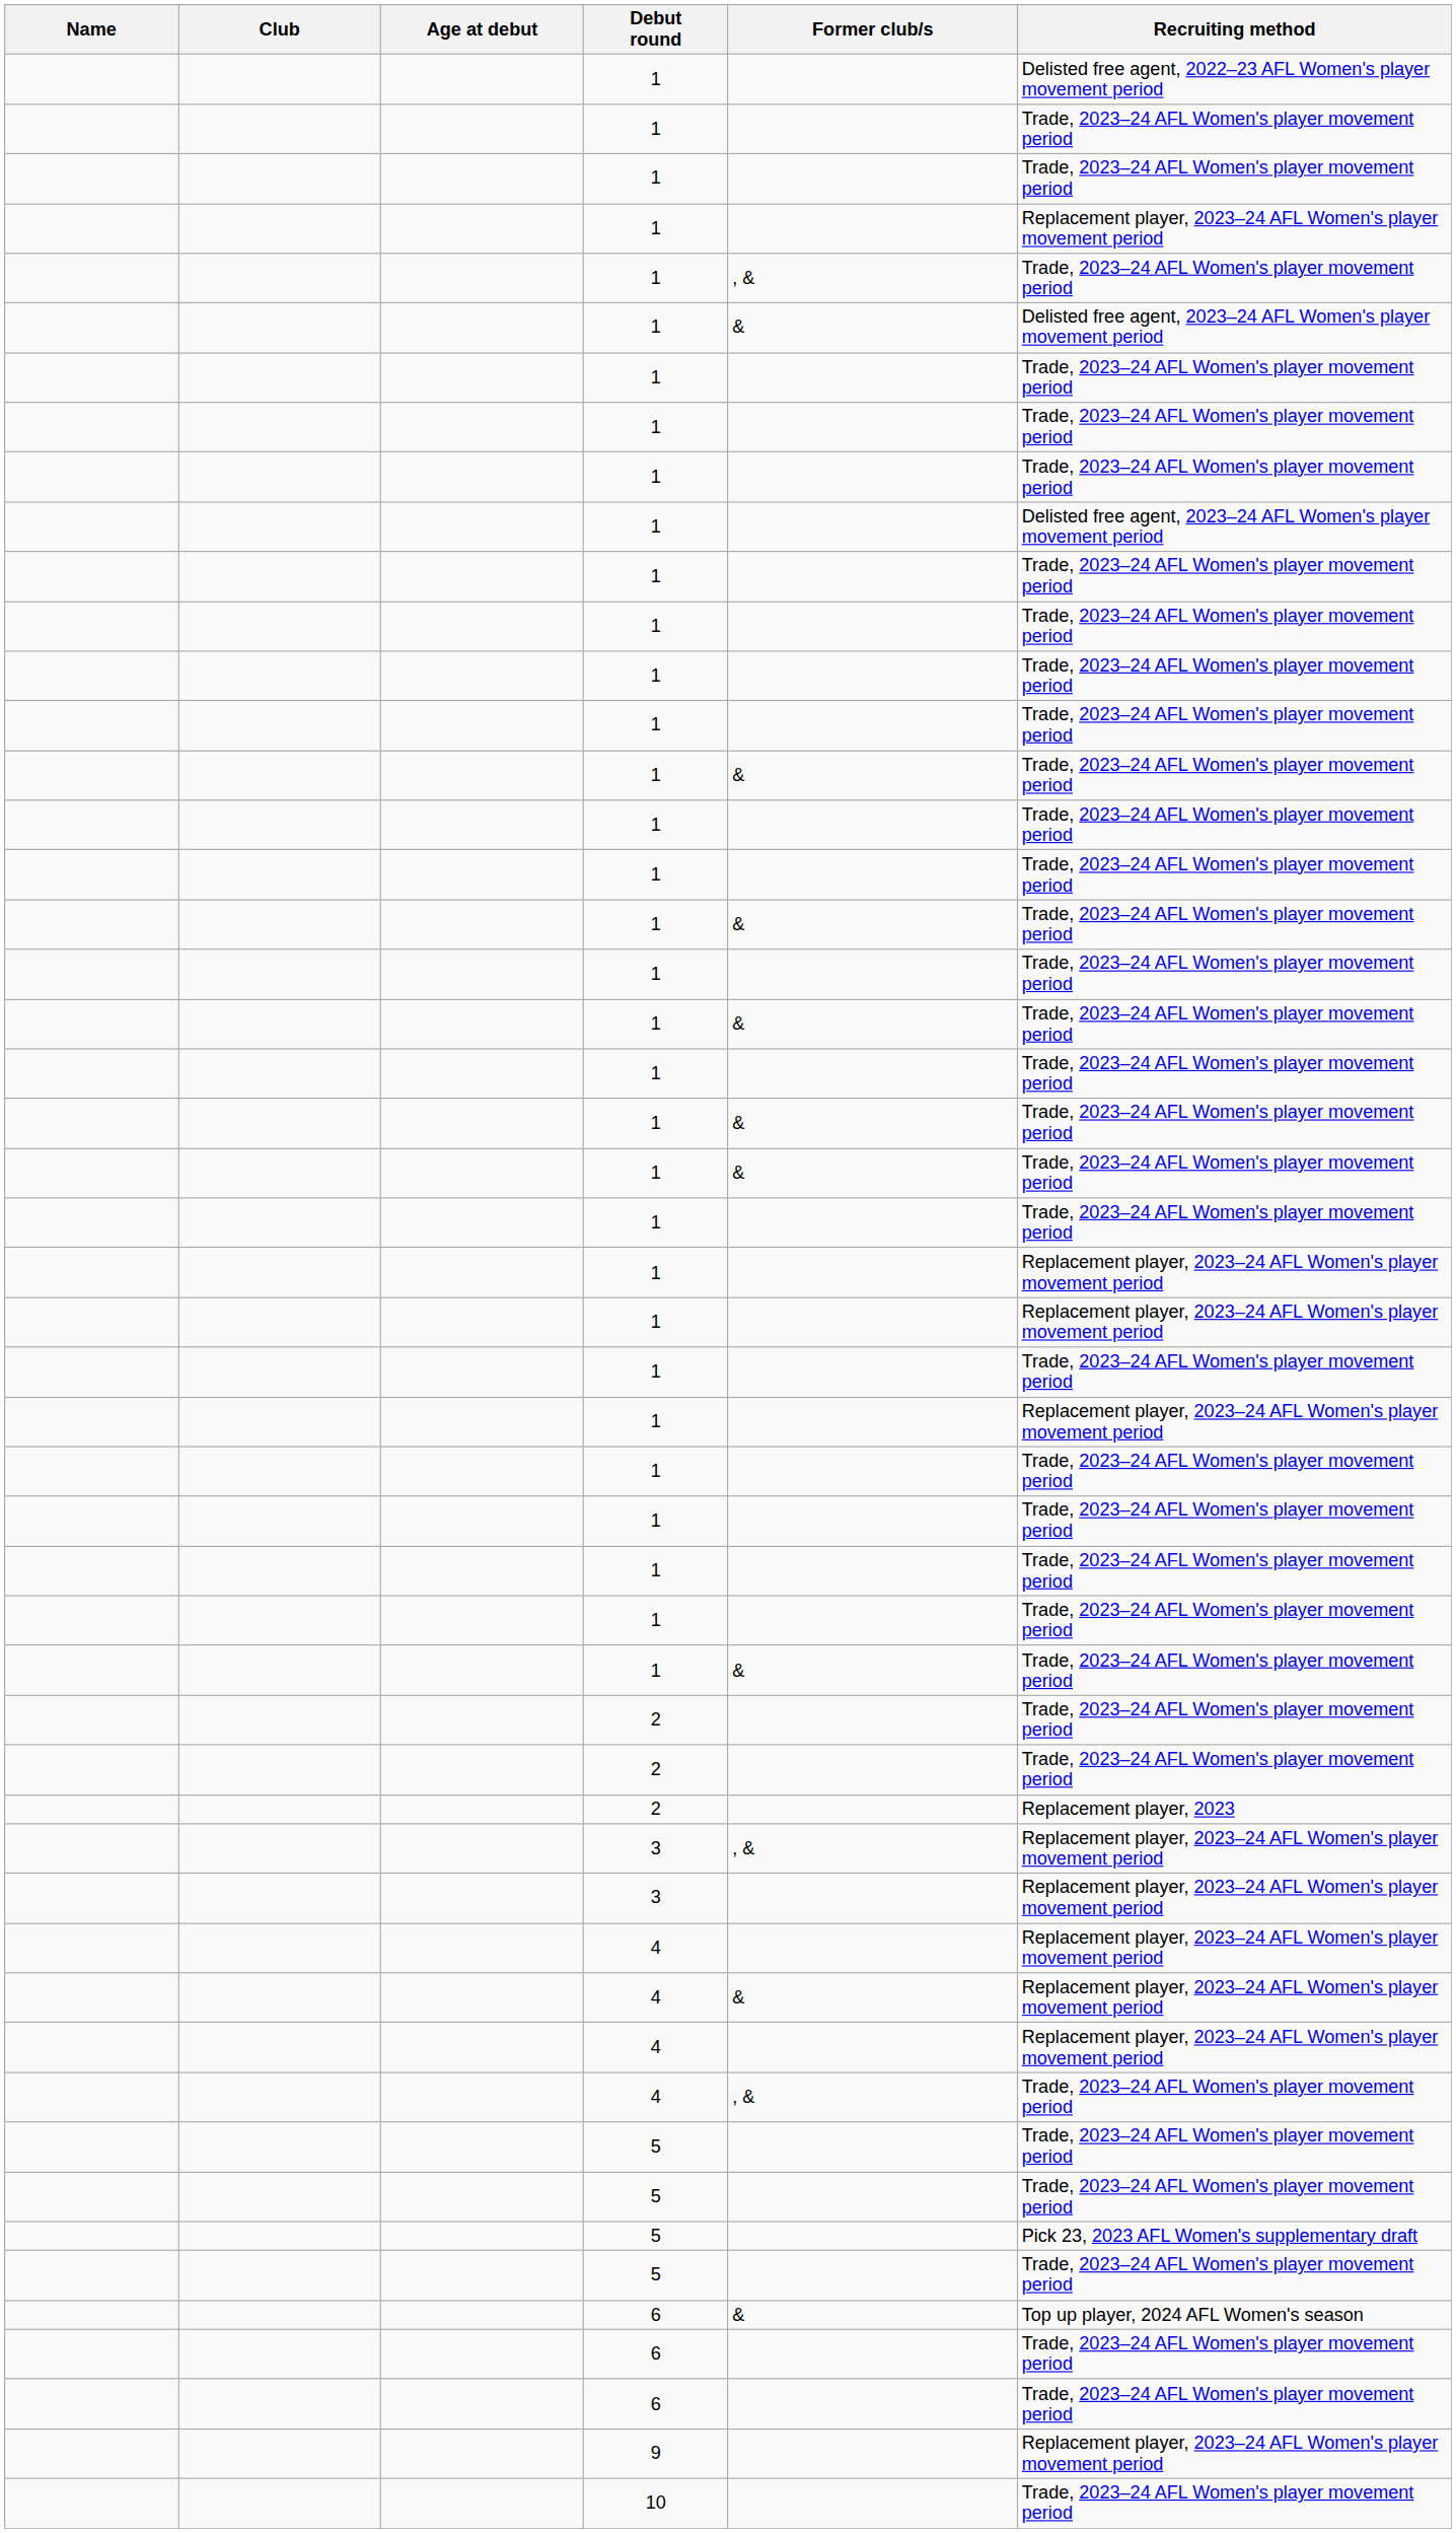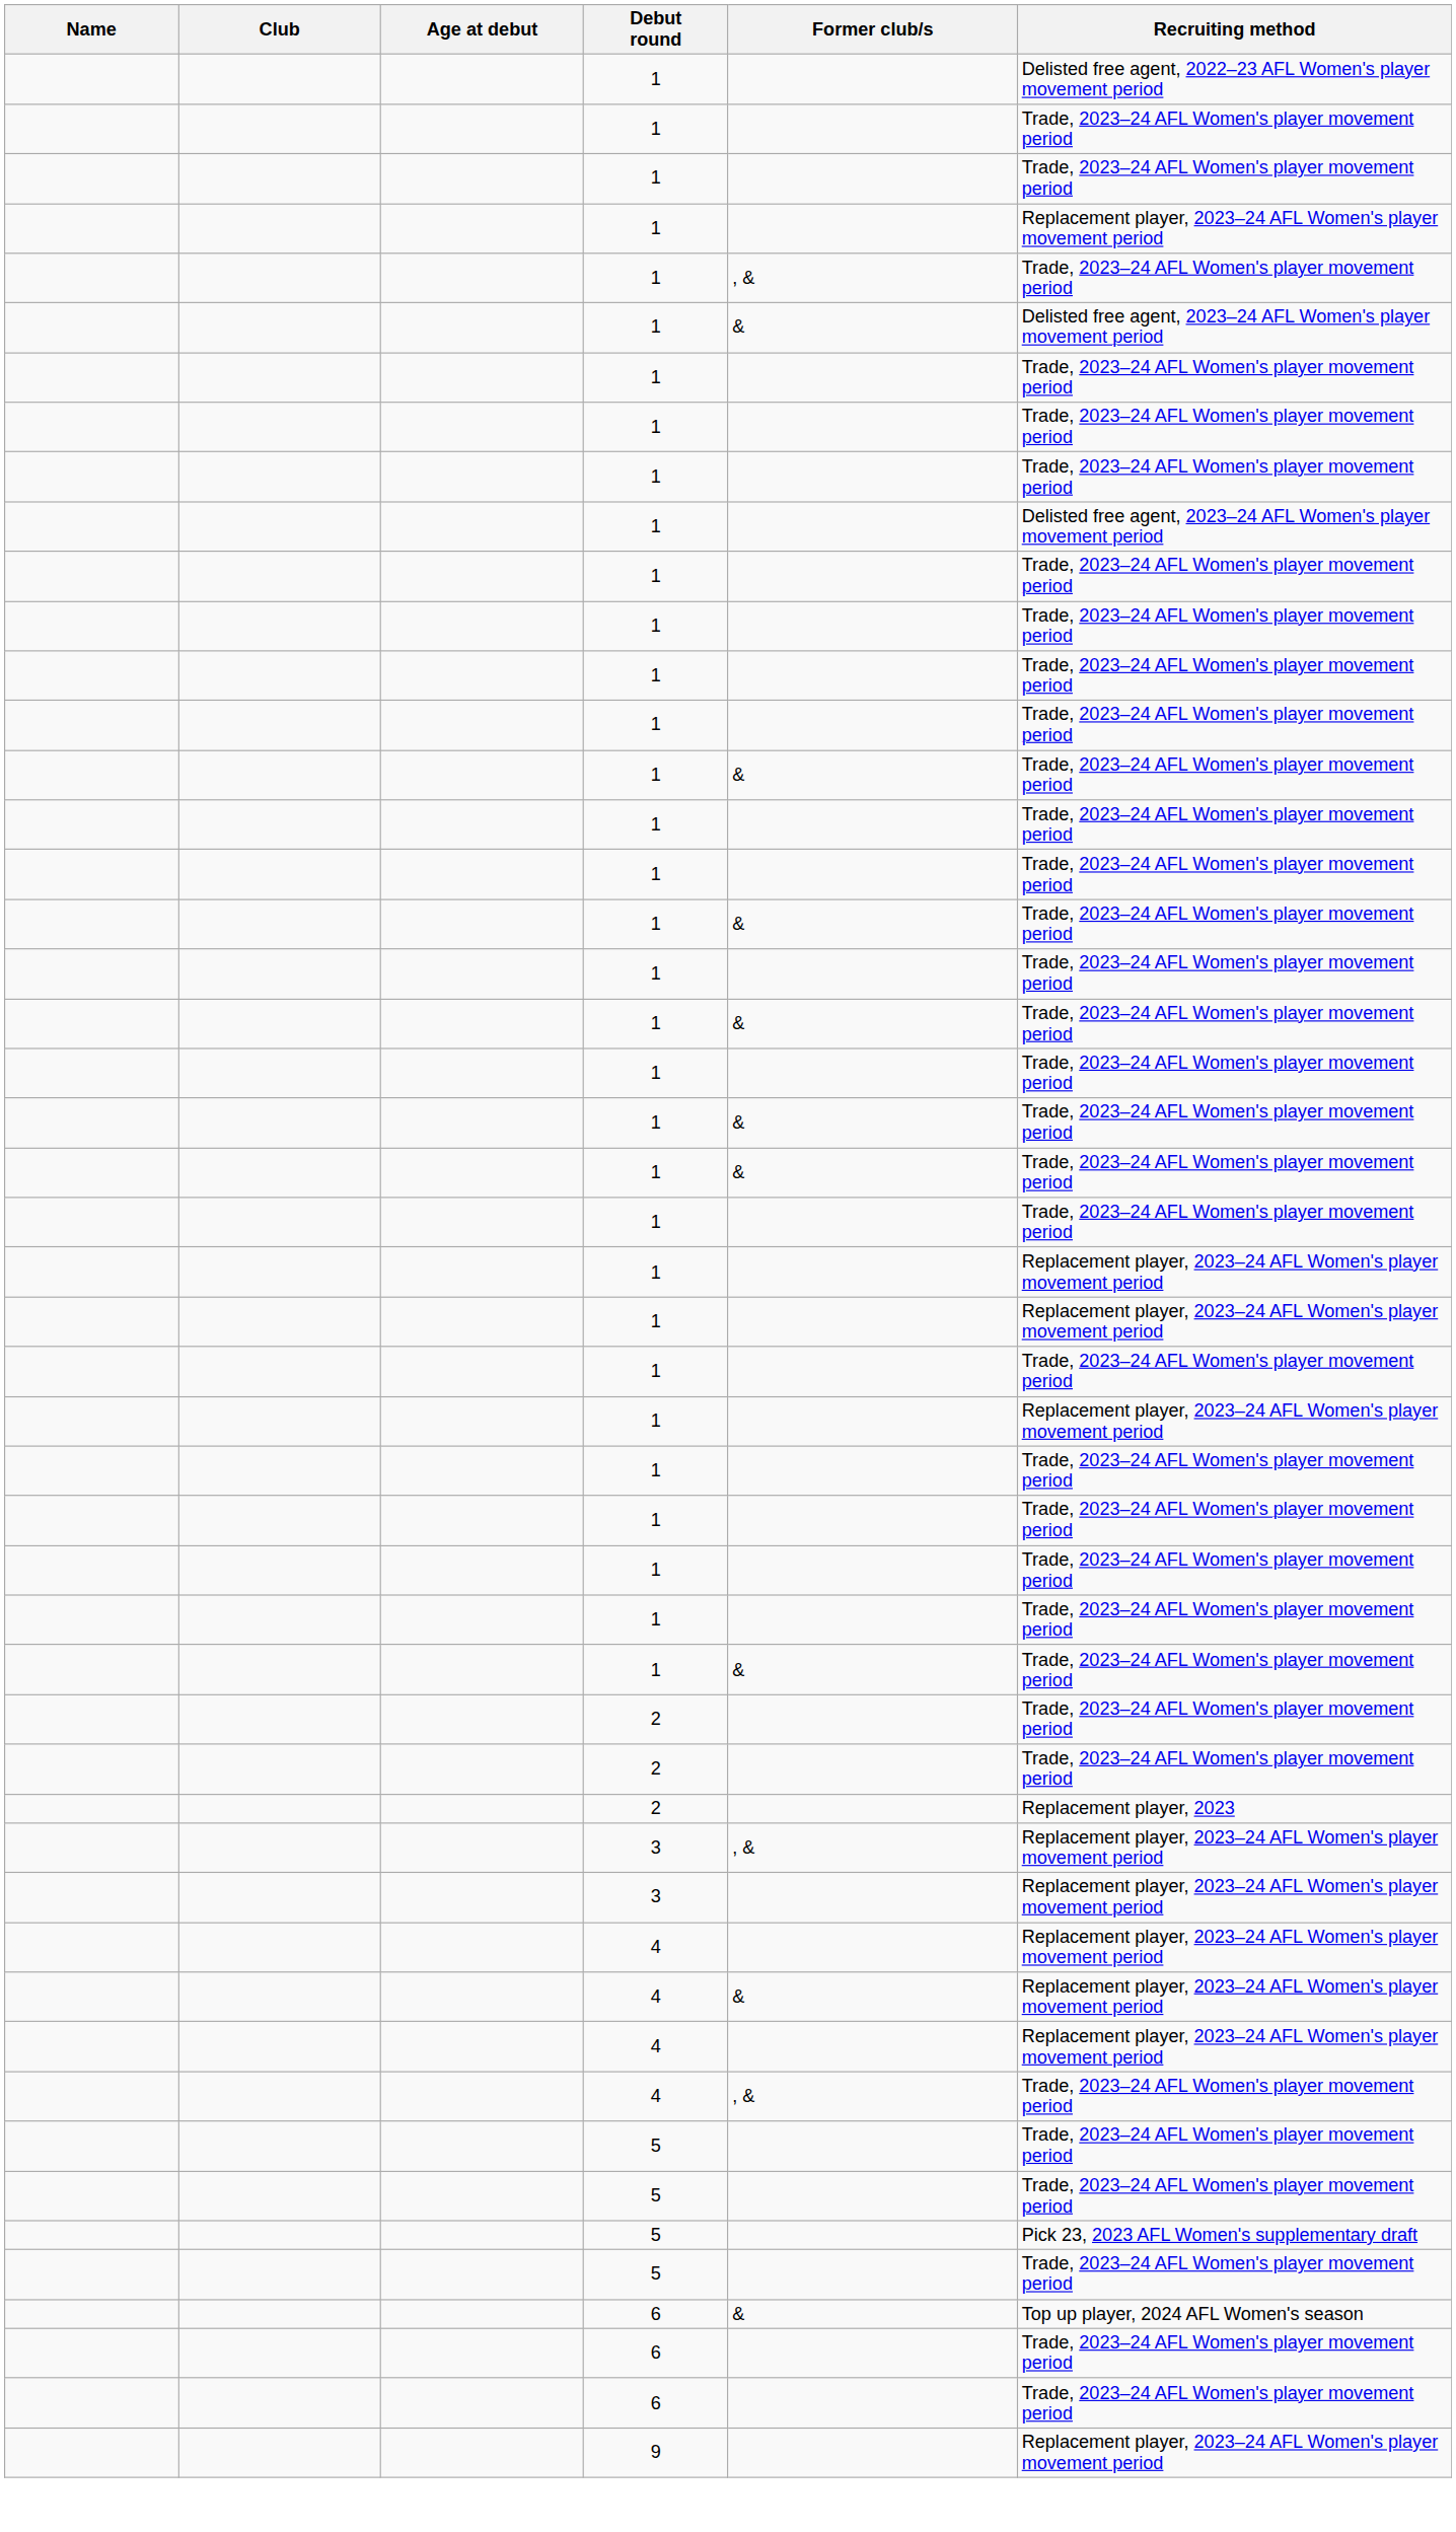 <table class="wikitable sortable" style="width:100%; text-align: center;">
 <tr style="background:#efefef;">
 <th style="width:6%;">Name</th>
 <th width=7%>Club</th>
 <th style="width:7%;">Age at debut</th>
 <th width=5%>Debut<br>round</th>
 <th style="width:10%;">Former club/s</th>
 <th style="width:15%;">Recruiting method</th>
 </tr>
 <tr>
 <td align="left"></td>
 <td></td>
 <td></td>
 <td>1</td>
 <td align="left"></td>
 <td align="left">Delisted free agent, <a href='#'>2022–23 AFL Women's player movement period</a></td>
 </tr>
 <tr>
 <td align="left"></td>
 <td></td>
 <td></td>
 <td>1</td>
 <td align="left"></td>
 <td align="left">Trade, <a href='#'>2023–24 AFL Women's player movement period</a></td>
 </tr>
 <tr>
 <td align="left"></td>
 <td></td>
 <td></td>
 <td>1</td>
 <td align="left"></td>
 <td align="left">Trade, <a href='#'>2023–24 AFL Women's player movement period</a></td>
 </tr>
 <tr>
 <td align="left"></td>
 <td></td>
 <td></td>
 <td>1</td>
 <td align="left"></td>
 <td align="left">Replacement player, <a href='#'>2023–24 AFL Women's player movement period</a></td>
 </tr>
 <tr>
 <td align="left"></td>
 <td></td>
 <td></td>
 <td>1</td>
 <td align="left">,  & </td>
 <td align="left">Trade, <a href='#'>2023–24 AFL Women's player movement period</a></td>
 </tr>
 <tr>
 <td align="left"></td>
 <td></td>
 <td></td>
 <td>1</td>
 <td align="left"> & </td>
 <td align="left">Delisted free agent, <a href='#'>2023–24 AFL Women's player movement period</a></td>
 </tr>
 <tr>
 <td align="left"></td>
 <td></td>
 <td></td>
 <td>1</td>
 <td align="left"></td>
 <td align="left">Trade, <a href='#'>2023–24 AFL Women's player movement period</a></td>
 </tr>
 <tr>
 <td align="left"></td>
 <td></td>
 <td></td>
 <td>1</td>
 <td align="left"></td>
 <td align="left">Trade, <a href='#'>2023–24 AFL Women's player movement period</a></td>
 </tr>
 <tr>
 <td align="left"></td>
 <td></td>
 <td></td>
 <td>1</td>
 <td align="left"></td>
 <td align="left">Trade, <a href='#'>2023–24 AFL Women's player movement period</a></td>
 </tr>
 <tr>
 <td align="left"></td>
 <td></td>
 <td></td>
 <td>1</td>
 <td align="left"></td>
 <td align="left">Delisted free agent, <a href='#'>2023–24 AFL Women's player movement period</a></td>
 </tr>
 <tr>
 <td align="left"></td>
 <td></td>
 <td></td>
 <td>1</td>
 <td align="left"></td>
 <td align="left">Trade, <a href='#'>2023–24 AFL Women's player movement period</a></td>
 </tr>
 <tr>
 <td align="left"></td>
 <td></td>
 <td></td>
 <td>1</td>
 <td align="left"></td>
 <td align="left">Trade, <a href='#'>2023–24 AFL Women's player movement period</a></td>
 </tr>
 <tr>
 <td align="left"></td>
 <td></td>
 <td></td>
 <td>1</td>
 <td align="left"></td>
 <td align="left">Trade, <a href='#'>2023–24 AFL Women's player movement period</a></td>
 </tr>
 <tr>
 <td align="left"></td>
 <td></td>
 <td></td>
 <td>1</td>
 <td align="left"></td>
 <td align="left">Trade, <a href='#'>2023–24 AFL Women's player movement period</a></td>
 </tr>
 <tr>
 <td align="left"></td>
 <td></td>
 <td></td>
 <td>1</td>
 <td align="left"> & </td>
 <td align="left">Trade, <a href='#'>2023–24 AFL Women's player movement period</a></td>
 </tr>
 <tr>
 <td align="left"></td>
 <td></td>
 <td></td>
 <td>1</td>
 <td align="left"></td>
 <td align="left">Trade, <a href='#'>2023–24 AFL Women's player movement period</a></td>
 </tr>
 <tr>
 <td align="left"></td>
 <td></td>
 <td></td>
 <td>1</td>
 <td align="left"></td>
 <td align="left">Trade, <a href='#'>2023–24 AFL Women's player movement period</a></td>
 </tr>
 <tr>
 <td align="left"></td>
 <td></td>
 <td></td>
 <td>1</td>
 <td align="left"> & </td>
 <td align="left">Trade, <a href='#'>2023–24 AFL Women's player movement period</a></td>
 </tr>
 <tr>
 <td align="left"></td>
 <td></td>
 <td></td>
 <td>1</td>
 <td align="left"></td>
 <td align="left">Trade, <a href='#'>2023–24 AFL Women's player movement period</a></td>
 </tr>
 <tr>
 <td align="left"></td>
 <td></td>
 <td></td>
 <td>1</td>
 <td align="left"> & </td>
 <td align="left">Trade, <a href='#'>2023–24 AFL Women's player movement period</a></td>
 </tr>
 <tr>
 <td align="left"></td>
 <td></td>
 <td></td>
 <td>1</td>
 <td align="left"></td>
 <td align="left">Trade, <a href='#'>2023–24 AFL Women's player movement period</a></td>
 </tr>
 <tr>
 <td align="left"></td>
 <td></td>
 <td></td>
 <td>1</td>
 <td align="left"> & </td>
 <td align="left">Trade, <a href='#'>2023–24 AFL Women's player movement period</a></td>
 </tr>
 <tr>
 <td align="left"></td>
 <td></td>
 <td></td>
 <td>1</td>
 <td align="left"> & </td>
 <td align="left">Trade, <a href='#'>2023–24 AFL Women's player movement period</a></td>
 </tr>
 <tr>
 <td align="left"></td>
 <td></td>
 <td></td>
 <td>1</td>
 <td align="left"></td>
 <td align="left">Trade, <a href='#'>2023–24 AFL Women's player movement period</a></td>
 </tr>
 <tr>
 <td align="left"></td>
 <td></td>
 <td></td>
 <td>1</td>
 <td align="left"></td>
 <td align="left">Replacement player, <a href='#'>2023–24 AFL Women's player movement period</a></td>
 </tr>
 <tr>
 <td align="left"></td>
 <td></td>
 <td></td>
 <td>1</td>
 <td align="left"></td>
 <td align="left">Replacement player, <a href='#'>2023–24 AFL Women's player movement period</a></td>
 </tr>
 <tr>
 <td align="left"></td>
 <td></td>
 <td></td>
 <td>1</td>
 <td align="left"></td>
 <td align="left">Trade, <a href='#'>2023–24 AFL Women's player movement period</a></td>
 </tr>
 <tr>
 <td align="left"></td>
 <td></td>
 <td></td>
 <td>1</td>
 <td align="left"></td>
 <td align="left">Replacement player, <a href='#'>2023–24 AFL Women's player movement period</a></td>
 </tr>
 <tr>
 <td align="left"></td>
 <td></td>
 <td></td>
 <td>1</td>
 <td align="left"></td>
 <td align="left">Trade, <a href='#'>2023–24 AFL Women's player movement period</a></td>
 </tr>
 <tr>
 <td align="left"></td>
 <td></td>
 <td></td>
 <td>1</td>
 <td align="left"></td>
 <td align="left">Trade, <a href='#'>2023–24 AFL Women's player movement period</a></td>
 </tr>
 <tr>
 <td align="left"></td>
 <td></td>
 <td></td>
 <td>1</td>
 <td align="left"></td>
 <td align="left">Trade, <a href='#'>2023–24 AFL Women's player movement period</a></td>
 </tr>
 <tr>
 <td align="left"></td>
 <td></td>
 <td></td>
 <td>1</td>
 <td align="left"></td>
 <td align="left">Trade, <a href='#'>2023–24 AFL Women's player movement period</a></td>
 </tr>
 <tr>
 <td align="left"></td>
 <td></td>
 <td></td>
 <td>1</td>
 <td align="left"> & </td>
 <td align="left">Trade, <a href='#'>2023–24 AFL Women's player movement period</a></td>
 </tr>
 <tr>
 <td align="left"></td>
 <td></td>
 <td></td>
 <td>2</td>
 <td align="left"></td>
 <td align="left">Trade, <a href='#'>2023–24 AFL Women's player movement period</a></td>
 </tr>
 <tr>
 <td align="left"></td>
 <td></td>
 <td></td>
 <td>2</td>
 <td align="left"></td>
 <td align="left">Trade, <a href='#'>2023–24 AFL Women's player movement period</a></td>
 </tr>
 <tr>
 <td align="left"></td>
 <td></td>
 <td></td>
 <td>2</td>
 <td align="left"></td>
 <td align="left">Replacement player, <a href='#'>2023</a></td>
 </tr>
 <tr>
 <td align="left"></td>
 <td></td>
 <td></td>
 <td>3</td>
 <td align="left">,  & </td>
 <td align="left">Replacement player, <a href='#'>2023–24 AFL Women's player movement period</a></td>
 </tr>
 <tr>
 <td align="left"></td>
 <td></td>
 <td></td>
 <td>3</td>
 <td align="left"></td>
 <td align="left">Replacement player, <a href='#'>2023–24 AFL Women's player movement period</a></td>
 </tr>
 <tr>
 <td align="left"></td>
 <td></td>
 <td></td>
 <td>4</td>
 <td align="left"></td>
 <td align="left">Replacement player, <a href='#'>2023–24 AFL Women's player movement period</a></td>
 </tr>
 <tr>
 <td align="left"></td>
 <td></td>
 <td></td>
 <td>4</td>
 <td align="left"> & </td>
 <td align="left">Replacement player, <a href='#'>2023–24 AFL Women's player movement period</a></td>
 </tr>
 <tr>
 <td align="left"></td>
 <td></td>
 <td></td>
 <td>4</td>
 <td align="left"></td>
 <td align="left">Replacement player, <a href='#'>2023–24 AFL Women's player movement period</a></td>
 </tr>
 <tr>
 <td align="left"></td>
 <td></td>
 <td></td>
 <td>4</td>
 <td align="left">,  & </td>
 <td align="left">Trade, <a href='#'>2023–24 AFL Women's player movement period</a></td>
 </tr>
 <tr>
 <td align="left"></td>
 <td></td>
 <td></td>
 <td>5</td>
 <td align="left"></td>
 <td align="left">Trade, <a href='#'>2023–24 AFL Women's player movement period</a></td>
 </tr>
 <tr>
 <td align="left"></td>
 <td></td>
 <td></td>
 <td>5</td>
 <td align="left"></td>
 <td align="left">Trade, <a href='#'>2023–24 AFL Women's player movement period</a></td>
 </tr>
 <tr>
 <td align="left"></td>
 <td></td>
 <td></td>
 <td>5</td>
 <td align="left"></td>
 <td align="left">Pick 23, <a href='#'>2023 AFL Women's supplementary draft</a></td>
 </tr>
 <tr>
 <td align="left"></td>
 <td></td>
 <td></td>
 <td>5</td>
 <td align="left"></td>
 <td align="left">Trade, <a href='#'>2023–24 AFL Women's player movement period</a></td>
 </tr>
 <tr>
 <td align="left"></td>
 <td></td>
 <td></td>
 <td>6</td>
 <td align="left"> & </td>
 <td align="left">Top up player, 2024 AFL Women's season</td>
 </tr>
 <tr>
 <td align="left"></td>
 <td></td>
 <td></td>
 <td>6</td>
 <td align="left"></td>
 <td align="left">Trade, <a href='#'>2023–24 AFL Women's player movement period</a></td>
 </tr>
 <tr>
 <td align="left"></td>
 <td></td>
 <td></td>
 <td>6</td>
 <td align="left"></td>
 <td align="left">Trade, <a href='#'>2023–24 AFL Women's player movement period</a></td>
 </tr>
 <tr>
 <td align="left"></td>
 <td></td>
 <td></td>
 <td>9</td>
 <td align="left"></td>
 <td align="left">Replacement player, <a href='#'>2023–24 AFL Women's player movement period</a></td>
 </tr>
-<tr>
-<td align="left"></td>
-<td></td>
-<td></td>
-<td>10</td>
-<td align="left"></td>
-<td align="left">Trade, <a href='#'>2023–24 AFL Women's player movement period</a></td>
-</tr>
 </table>
